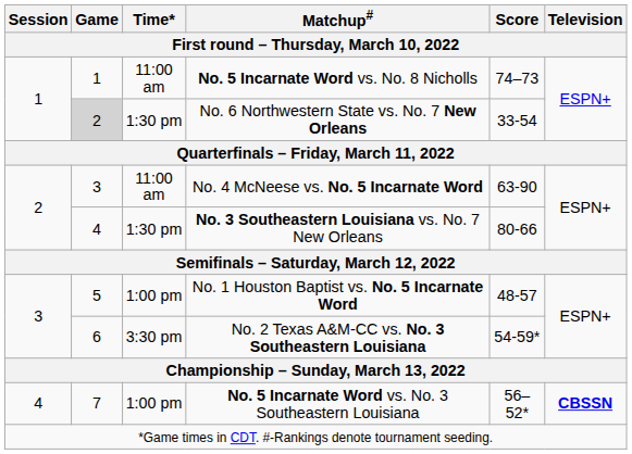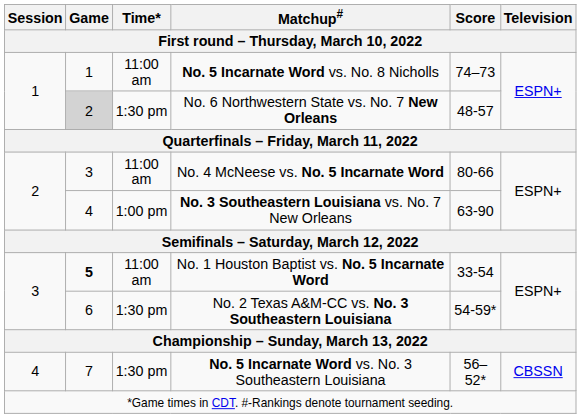 <table class="wikitable" style="font-size: 95%;text-align:center">
 <tr>
 <th>Session</th>
 <th>Game</th>
 <th>Time*</th>
 <th>Matchup<sup>#</sup></th>
 <th>Score</th>
 <th>Television</th>
 </tr>
 <tr>
 <th colspan="6">First round – Thursday, March 10, 2022</th>
 </tr>
 <tr>
 <td rowspan="2">1</td>
 <td>1</td>
 <td>11:00 am</td>
 <td><strong>No. 5 Incarnate Word</strong> vs. No. 8 Nicholls</td>
 <td>74–73</td>
 <td rowspan="2"><a href='#'>ESPN+</a></td>
 </tr>
 <tr>
 <td style="background: lightgrey;">2</td>
 <td>1:30 pm</td>
 <td>No. 6 Northwestern State vs. No. 7 <strong>New Orleans</strong></td>
-<td>33-54</td>
+<td>48-57</td>
 </tr>
 <tr>
 <th colspan="6">Quarterfinals – Friday, March 11, 2022</th>
 </tr>
 <tr>
 <td rowspan="2">2</td>
 <td>3</td>
 <td>11:00 am</td>
 <td>No. 4 McNeese vs. <strong>No. 5 Incarnate Word</strong></td>
-<td>63-90</td>
+<td>80-66</td>
 <td rowspan="2">ESPN+</td>
 </tr>
 <tr>
 <td>4</td>
-<td>1:30 pm</td>
+<td>1:00 pm</td>
 <td><strong>No. 3 Southeastern Louisiana</strong> vs. No. 7 New Orleans</td>
-<td>80-66</td>
+<td>63-90</td>
 </tr>
 <tr>
 <th colspan="6">Semifinals – Saturday, March 12, 2022</th>
 </tr>
 <tr>
 <td rowspan="2">3</td>
-<td>5</td>
-<td>1:00 pm</td>
+<td><strong>5</strong></td>
+<td>11:00 am</td>
 <td>No. 1 Houston Baptist vs. <strong>No. 5 Incarnate Word</strong></td>
-<td>48-57</td>
+<td>33-54</td>
 <td rowspan="2">ESPN+</td>
 </tr>
 <tr>
 <td>6</td>
-<td>3:30 pm</td>
+<td>1:30 pm</td>
 <td>No. 2 Texas A&M-CC vs. <strong>No. 3 Southeastern Louisiana</strong></td>
 <td>54-59*</td>
 </tr>
 <tr>
 <th colspan="6">Championship – Sunday, March 13, 2022</th>
 </tr>
 <tr>
 <td rowspan="1">4</td>
 <td>7</td>
-<td>1:00 pm</td>
+<td>1:30 pm</td>
 <td><strong>No. 5 Incarnate Word</strong> vs. No. 3 Southeastern Louisiana</td>
 <td>56–52*</td>
-<td rowspan="1"><strong><a href='#'>CBSSN</a></strong></td>
+<td rowspan="1"><a href='#'>CBSSN</a></td>
 </tr>
 <tr>
 <td colspan="6"><small>*Game times in <a href='#'>CDT</a>. #-Rankings denote tournament seeding.</small></td>
 </tr>
 </table>
